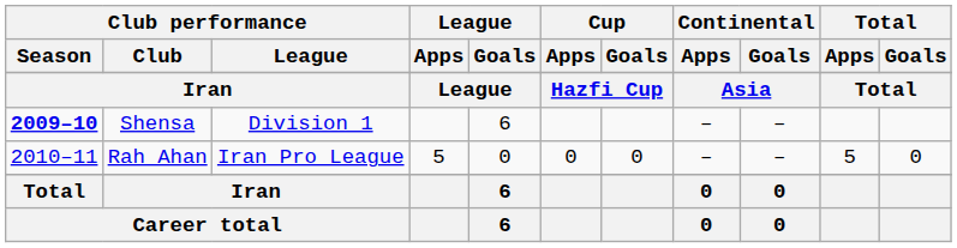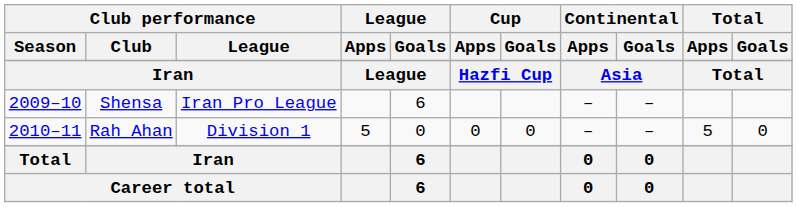 <table class="wikitable" style="text-align:center">
 <tr>
 <th colspan=3>Club performance</th>
 <th colspan=2>League</th>
 <th colspan=2>Cup</th>
 <th colspan=2>Continental</th>
 <th colspan=2>Total</th>
 </tr>
 <tr>
 <th>Season</th>
 <th>Club</th>
 <th>League</th>
 <th>Apps</th>
 <th>Goals</th>
 <th>Apps</th>
 <th>Goals</th>
 <th>Apps</th>
 <th>Goals</th>
 <th>Apps</th>
 <th>Goals</th>
 </tr>
 <tr>
 </tr>
 <tr>
 <th colspan=3>Iran</th>
 <th colspan=2>League</th>
 <th colspan=2><a href='#'>Hazfi Cup</a></th>
 <th colspan=2><a href='#'>Asia</a></th>
 <th colspan=2>Total</th>
 </tr>
 <tr>
-<td><strong><a href='#'>2009–10</a></strong></td>
+<td><a href='#'>2009–10</a></td>
 <td rowspan="1"><a href='#'>Shensa</a></td>
-<td rowspan="1"><a href='#'>Division 1</a></td>
+<td rowspan="1"><a href='#'>Iran Pro League</a></td>
 <td></td>
 <td>6</td>
 <td></td>
 <td></td>
 <td>–</td>
 <td>–</td>
 <td></td>
 <td></td>
 </tr>
 <tr>
 <td><a href='#'>2010–11</a></td>
 <td rowspan="1"><a href='#'>Rah Ahan</a></td>
-<td rowspan="1"><a href='#'>Iran Pro League</a></td>
+<td rowspan="1"><a href='#'>Division 1</a></td>
 <td>5</td>
 <td>0</td>
 <td>0</td>
 <td>0</td>
 <td>–</td>
 <td>–</td>
 <td>5</td>
 <td>0</td>
 </tr>
 <tr>
 </tr>
 <tr>
 <th rowspan=1>Total</th>
 <th colspan=2>Iran</th>
 <th></th>
 <th>6</th>
 <th></th>
 <th></th>
 <th>0</th>
 <th>0</th>
 <th></th>
 <th></th>
 </tr>
 <tr>
 <th colspan=3>Career total</th>
 <th></th>
 <th>6</th>
 <th></th>
 <th></th>
 <th>0</th>
 <th>0</th>
 <th></th>
 <th></th>
 </tr>
 </table>
